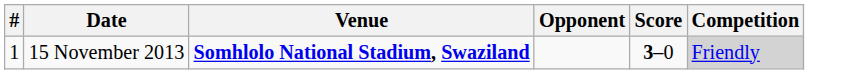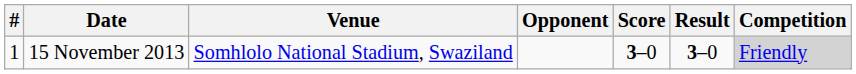 <table class="wikitable">
 <tr>
 <th>#</th>
 <th>Date</th>
 <th>Venue</th>
 <th>Opponent</th>
 <th>Score</th>
+<th>Result</th>
 <th>Competition</th>
 </tr>
 <tr>
 <td>1</td>
 <td>15 November 2013</td>
-<td><strong><a href='#'>Somhlolo National Stadium</a>, <a href='#'>Swaziland</a></strong></td>
+<td><a href='#'>Somhlolo National Stadium</a>, <a href='#'>Swaziland</a></td>
 <td></td>
+<td align=center><strong>3</strong>–0</td>
 <td align=center><strong>3</strong>–0</td>
 <td style="background: lightgrey;"><a href='#'>Friendly</a></td>
 </tr>
 </table>
